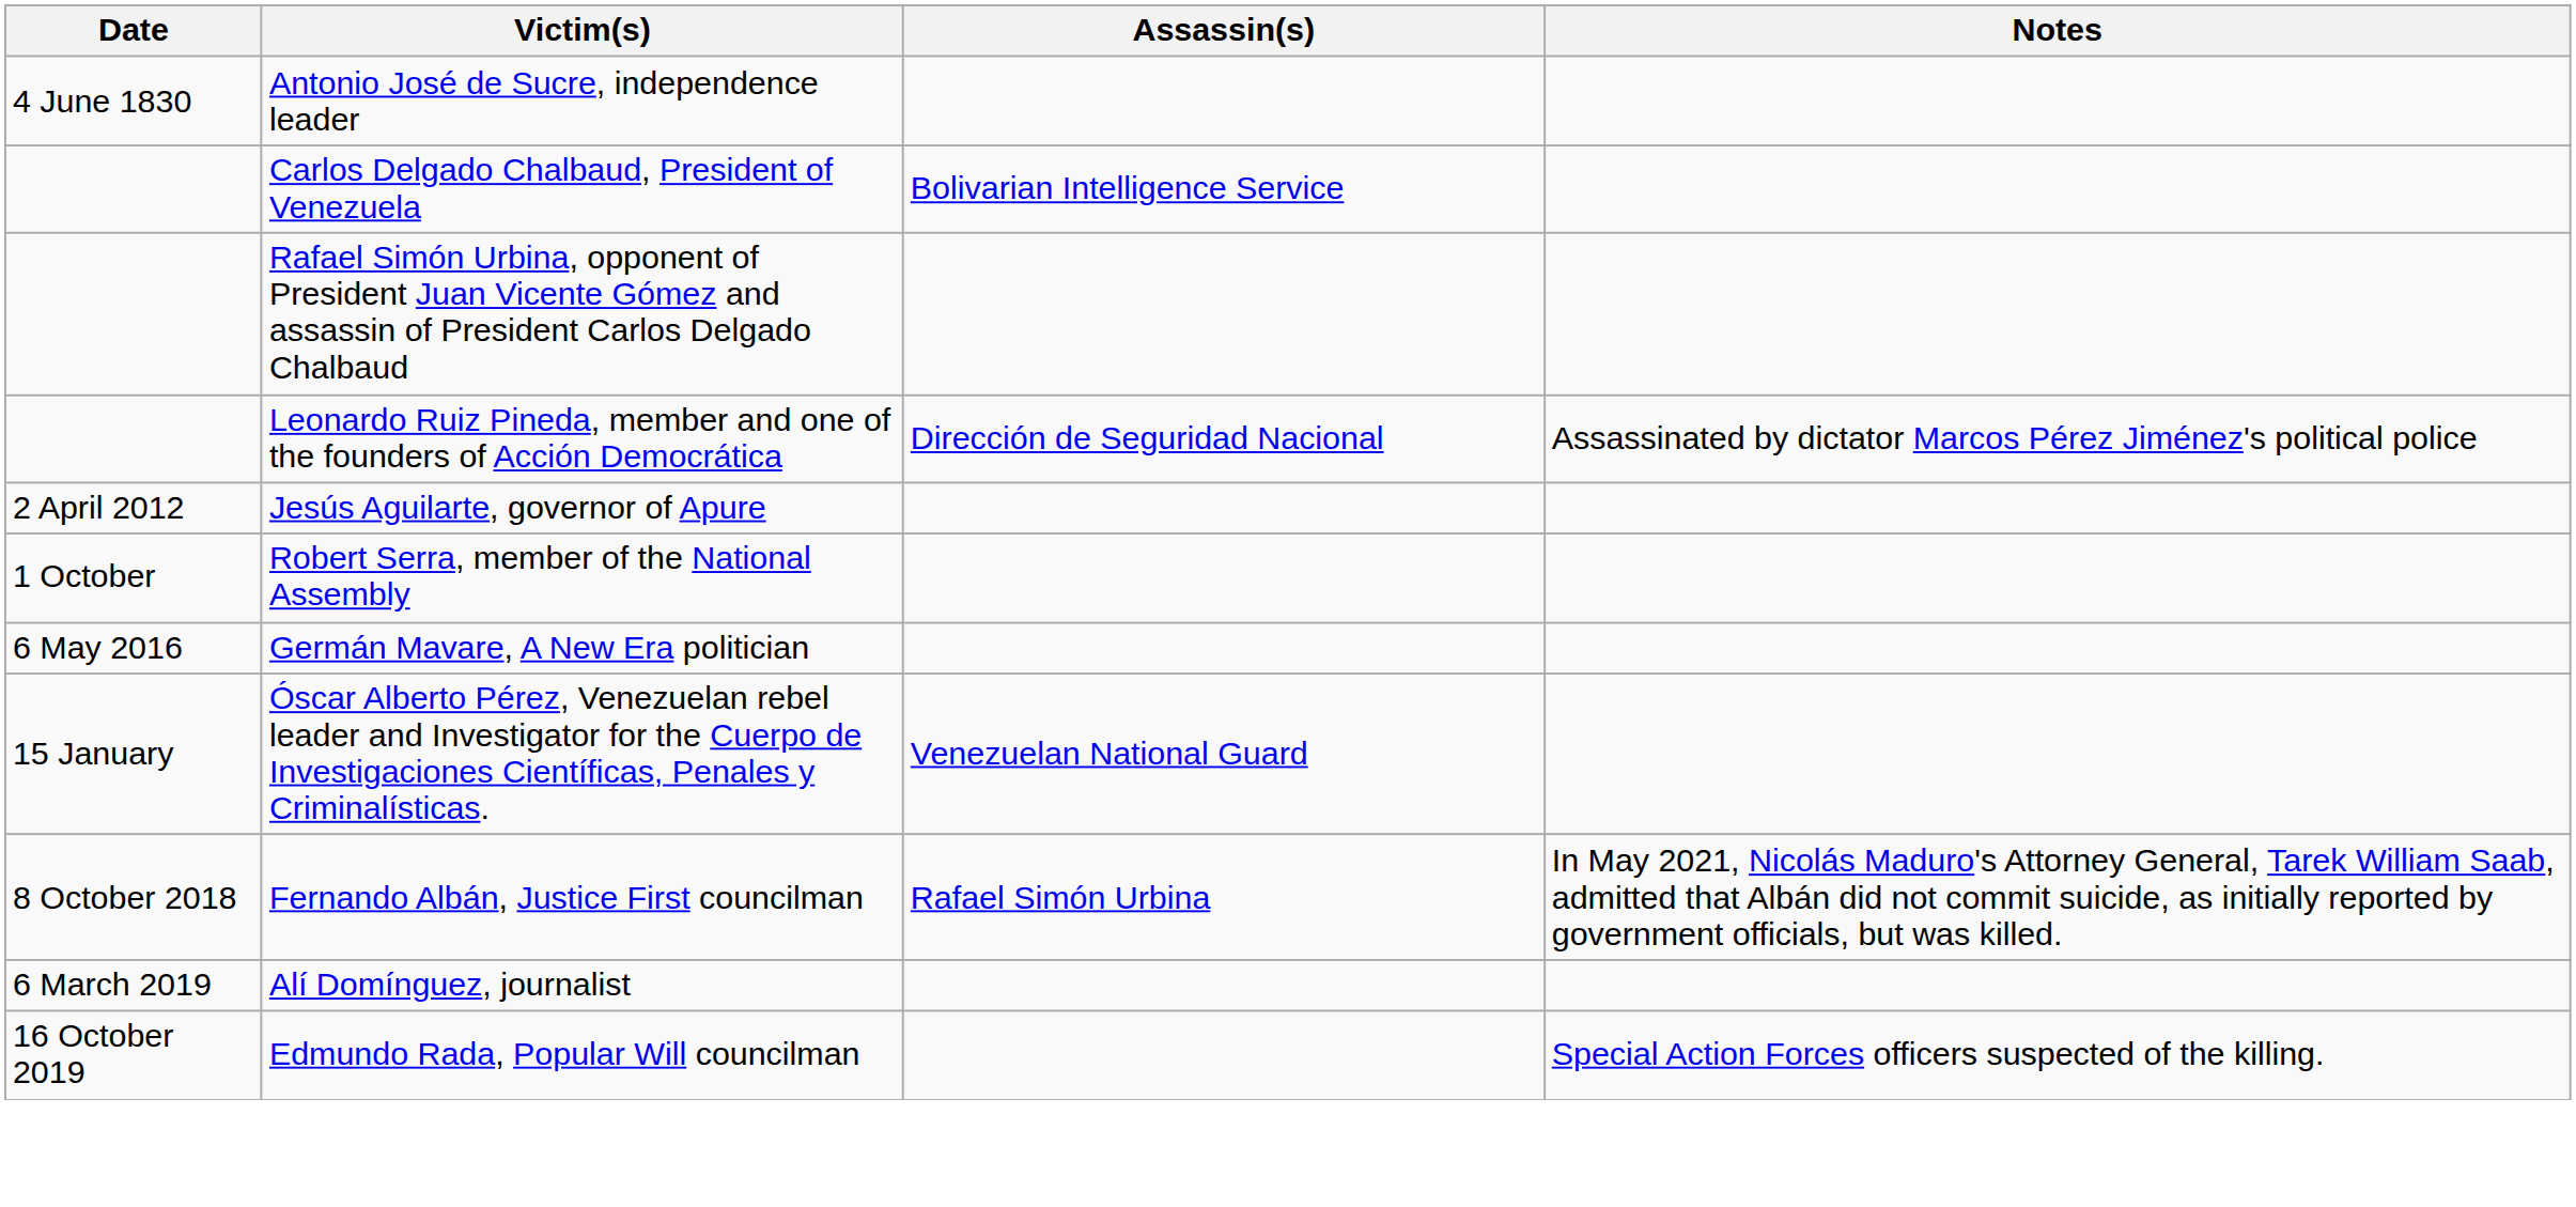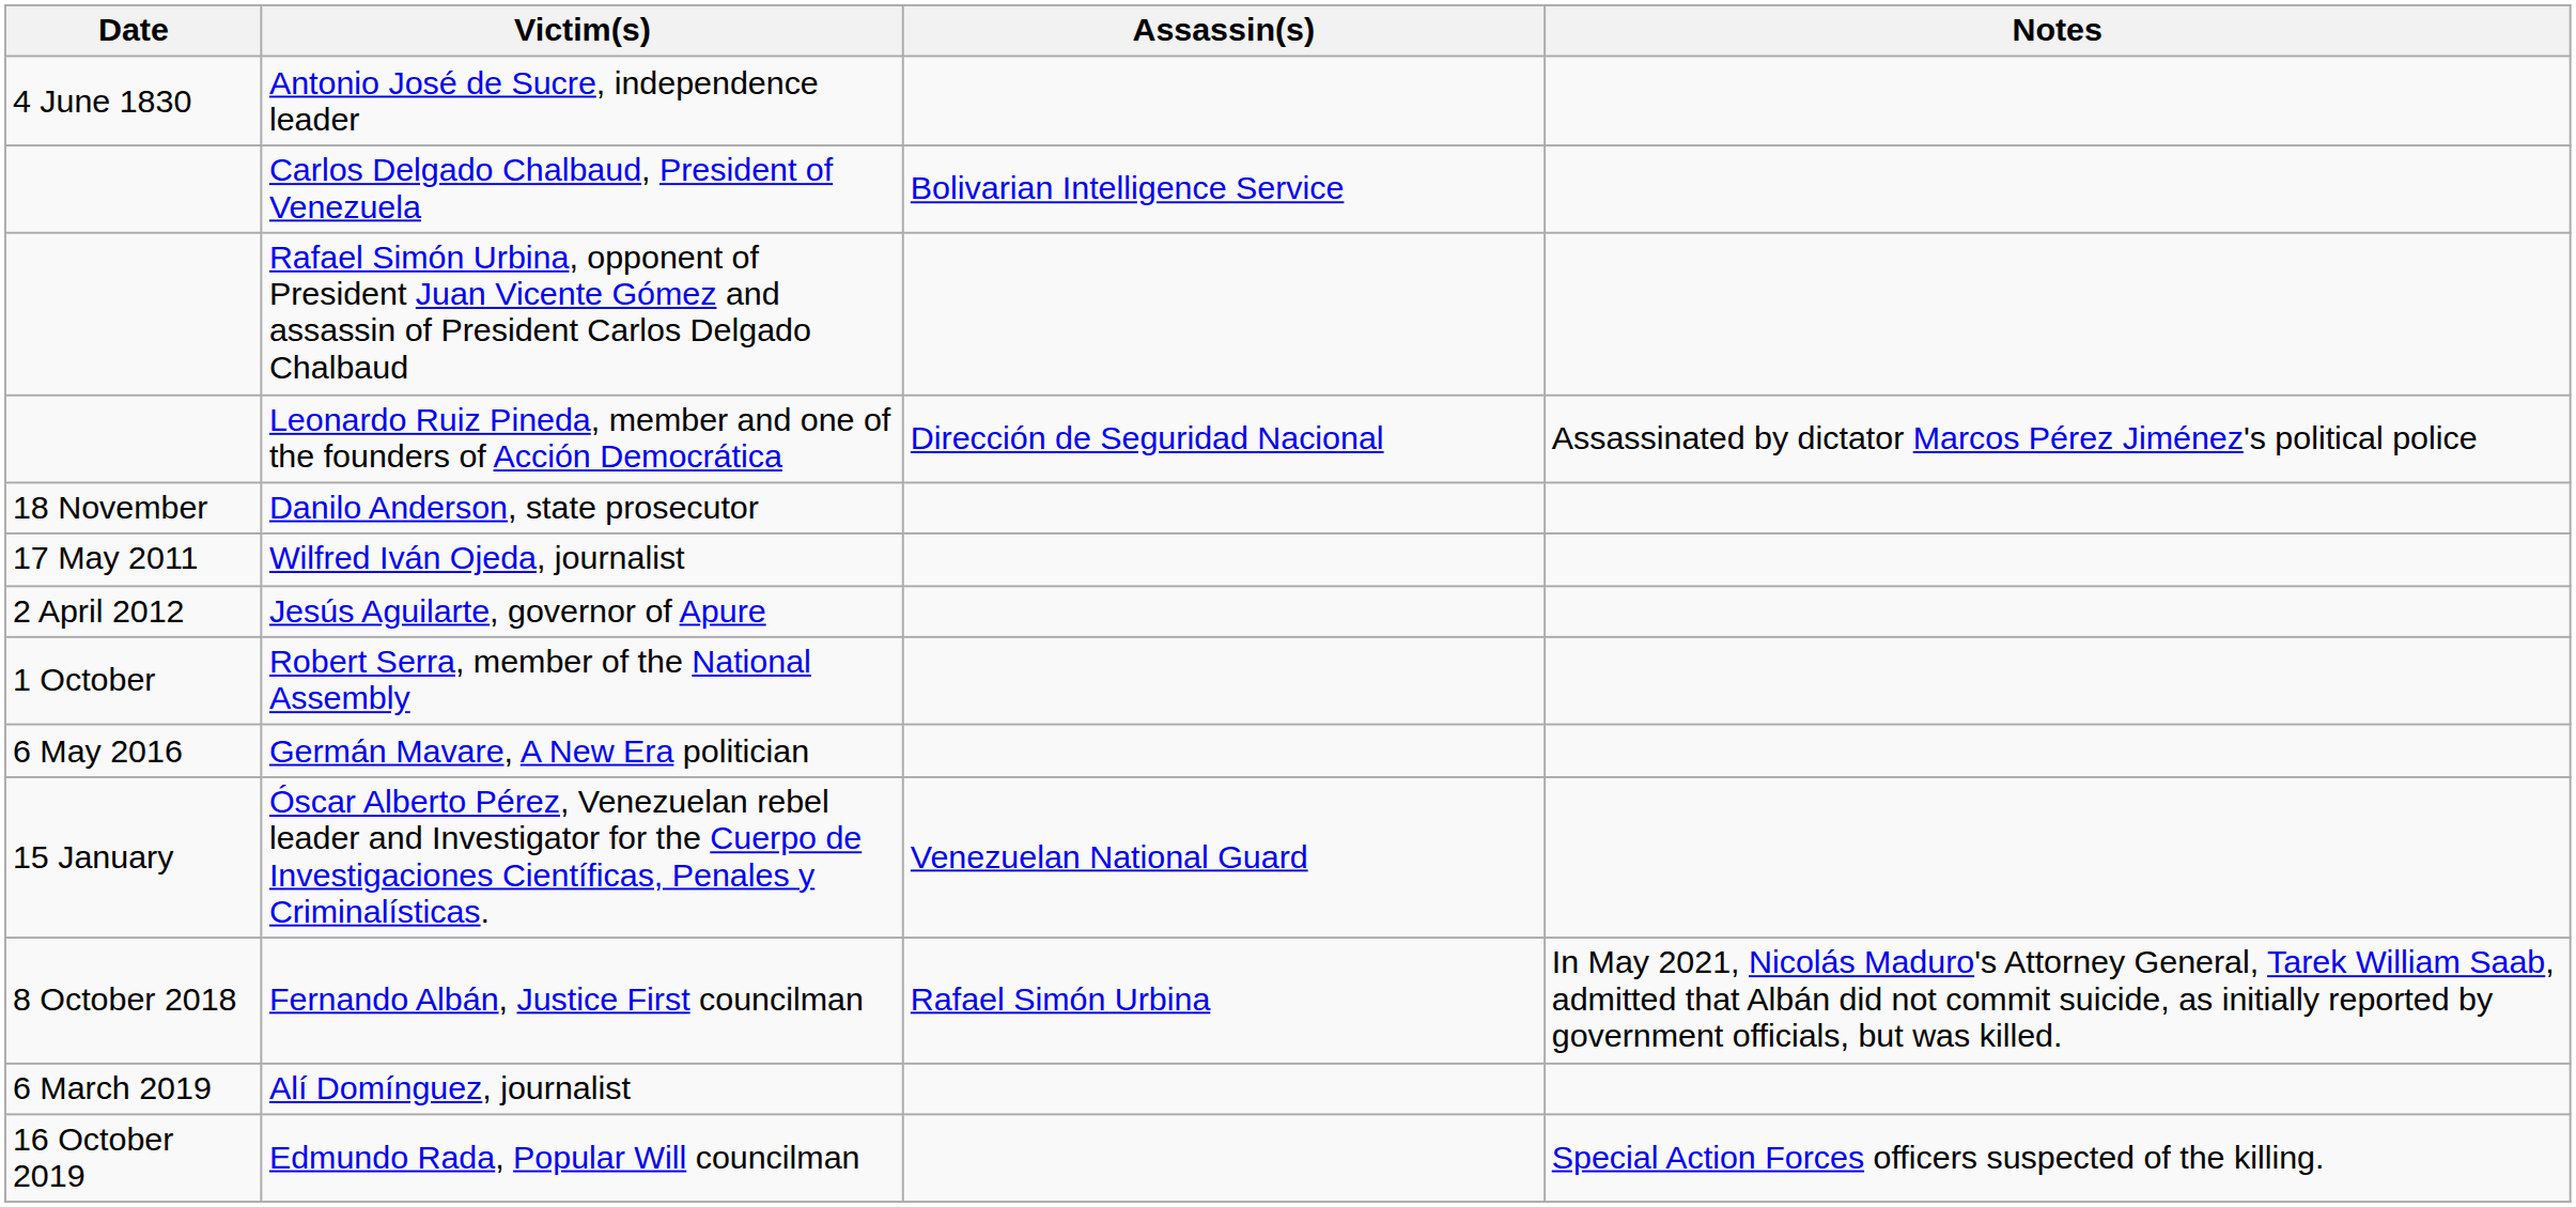 <table class="wikitable sortable sticky-header" style="width:100%">
 <tr>
 <th style="width:10%">Date</th>
 <th style="width:25%">Victim(s)</th>
 <th style="width:25%">Assassin(s)</th>
 <th style="width:40%">Notes</th>
 </tr>
 <tr>
 <td>4 June 1830</td>
 <td><a href='#'>Antonio José de Sucre</a>, independence leader</td>
 <td></td>
 <td></td>
 </tr>
 <tr>
 <td></td>
 <td><a href='#'>Carlos Delgado Chalbaud</a>, <a href='#'>President of Venezuela</a></td>
 <td><a href='#'>Bolivarian Intelligence Service</a></td>
 <td></td>
 </tr>
 <tr>
 <td></td>
 <td><a href='#'>Rafael Simón Urbina</a>, opponent of President <a href='#'>Juan Vicente Gómez</a> and assassin of President Carlos Delgado Chalbaud</td>
 <td></td>
 <td></td>
 </tr>
 <tr>
 <td></td>
 <td><a href='#'>Leonardo Ruiz Pineda</a>, member and one of the founders of <a href='#'>Acción Democrática</a></td>
 <td><a href='#'>Dirección de Seguridad Nacional</a></td>
 <td>Assassinated by dictator <a href='#'>Marcos Pérez Jiménez</a>'s political police</td>
+</tr>
+<tr>
+<td>18 November </td>
+<td><a href='#'>Danilo Anderson</a>, state prosecutor</td>
+<td></td>
+<td></td>
+</tr>
+<tr>
+<td>17 May 2011</td>
+<td><a href='#'>Wilfred Iván Ojeda</a>, journalist</td>
+<td></td>
+<td></td>
 </tr>
 <tr>
 <td>2 April 2012</td>
 <td><a href='#'>Jesús Aguilarte</a>, governor of <a href='#'>Apure</a></td>
 <td></td>
 <td></td>
 </tr>
 <tr>
 <td>1 October </td>
 <td><a href='#'>Robert Serra</a>, member of the <a href='#'>National Assembly</a></td>
 <td></td>
 <td></td>
 </tr>
 <tr>
 <td>6 May 2016</td>
 <td><a href='#'>Germán Mavare</a>, <a href='#'>A New Era</a> politician</td>
 <td></td>
 <td></td>
 </tr>
 <tr>
 <td>15 January </td>
 <td><a href='#'>Óscar Alberto Pérez</a>, Venezuelan rebel leader and Investigator for the <a href='#'>Cuerpo de Investigaciones Científicas, Penales y Criminalísticas</a>.</td>
 <td><a href='#'>Venezuelan National Guard</a></td>
 <td></td>
 </tr>
 <tr>
 <td>8 October 2018</td>
 <td><a href='#'>Fernando Albán</a>, <a href='#'>Justice First</a> councilman</td>
 <td><a href='#'>Rafael Simón Urbina</a></td>
 <td>In May 2021, <a href='#'>Nicolás Maduro</a>'s Attorney General, <a href='#'>Tarek William Saab</a>, admitted that Albán did not commit suicide, as initially reported by government officials, but was killed.</td>
 </tr>
 <tr>
 <td>6 March 2019</td>
 <td><a href='#'>Alí Domínguez</a>, journalist</td>
 <td></td>
 <td></td>
 </tr>
 <tr>
 <td>16 October 2019</td>
 <td><a href='#'>Edmundo Rada</a>, <a href='#'>Popular Will</a> councilman</td>
 <td></td>
 <td><a href='#'>Special Action Forces</a> officers suspected of the killing.</td>
 </tr>
 </table>
